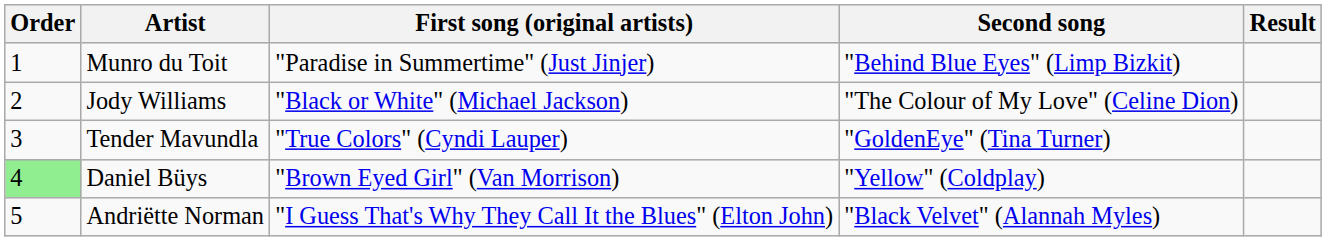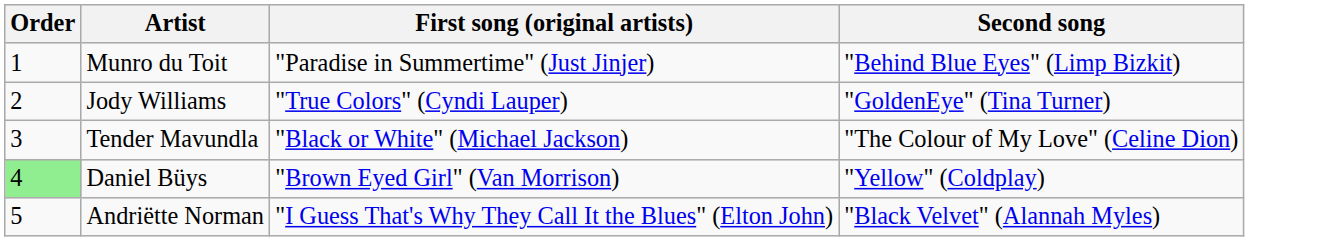 <table class=wikitable>
 <tr>
 <th>Order</th>
 <th>Artist</th>
 <th>First song (original artists)</th>
 <th>Second song</th>
-<th>Result</th>
 </tr>
 <tr>
 <td>1</td>
 <td>Munro du Toit</td>
 <td>"Paradise in Summertime" (<a href='#'>Just Jinjer</a>)</td>
 <td>"<a href='#'>Behind Blue Eyes</a>" (<a href='#'>Limp Bizkit</a>)</td>
-<td></td>
 </tr>
 <tr>
 <td>2</td>
 <td>Jody Williams</td>
-<td>"<a href='#'>Black or White</a>" (<a href='#'>Michael Jackson</a>)</td>
-<td>"The Colour of My Love" (<a href='#'>Celine Dion</a>)</td>
-<td></td>
+<td>"<a href='#'>True Colors</a>" (<a href='#'>Cyndi Lauper</a>)</td>
+<td>"<a href='#'>GoldenEye</a>" (<a href='#'>Tina Turner</a>)</td>
 </tr>
 <tr>
 <td>3</td>
 <td>Tender Mavundla</td>
-<td>"<a href='#'>True Colors</a>" (<a href='#'>Cyndi Lauper</a>)</td>
-<td>"<a href='#'>GoldenEye</a>" (<a href='#'>Tina Turner</a>)</td>
-<td></td>
+<td>"<a href='#'>Black or White</a>" (<a href='#'>Michael Jackson</a>)</td>
+<td>"The Colour of My Love" (<a href='#'>Celine Dion</a>)</td>
 </tr>
 <tr>
 <td style="background: lightgreen;">4</td>
 <td>Daniel Büys</td>
 <td>"<a href='#'>Brown Eyed Girl</a>" (<a href='#'>Van Morrison</a>)</td>
 <td>"<a href='#'>Yellow</a>" (<a href='#'>Coldplay</a>)</td>
-<td></td>
 </tr>
 <tr>
 <td>5</td>
 <td>Andriëtte Norman</td>
 <td>"<a href='#'>I Guess That's Why They Call It the Blues</a>" (<a href='#'>Elton John</a>)</td>
 <td>"<a href='#'>Black Velvet</a>" (<a href='#'>Alannah Myles</a>)</td>
-<td></td>
 </tr>
 </table>
